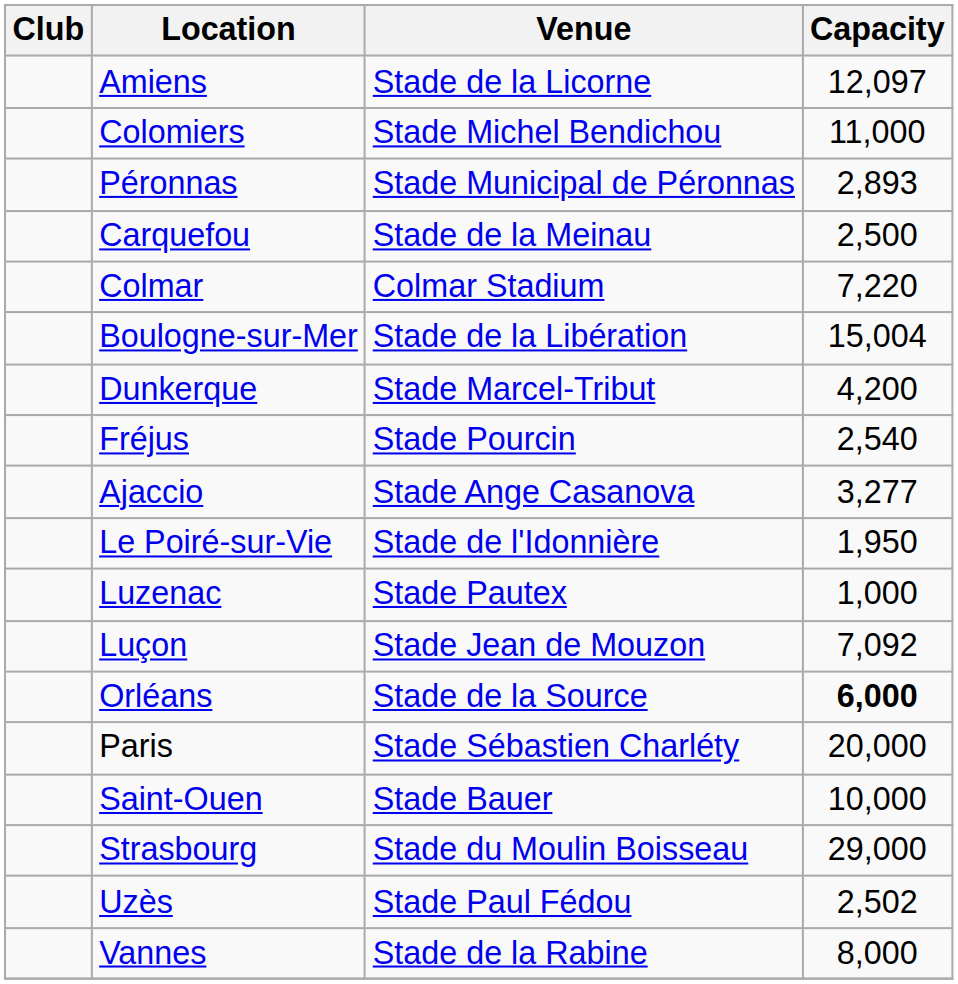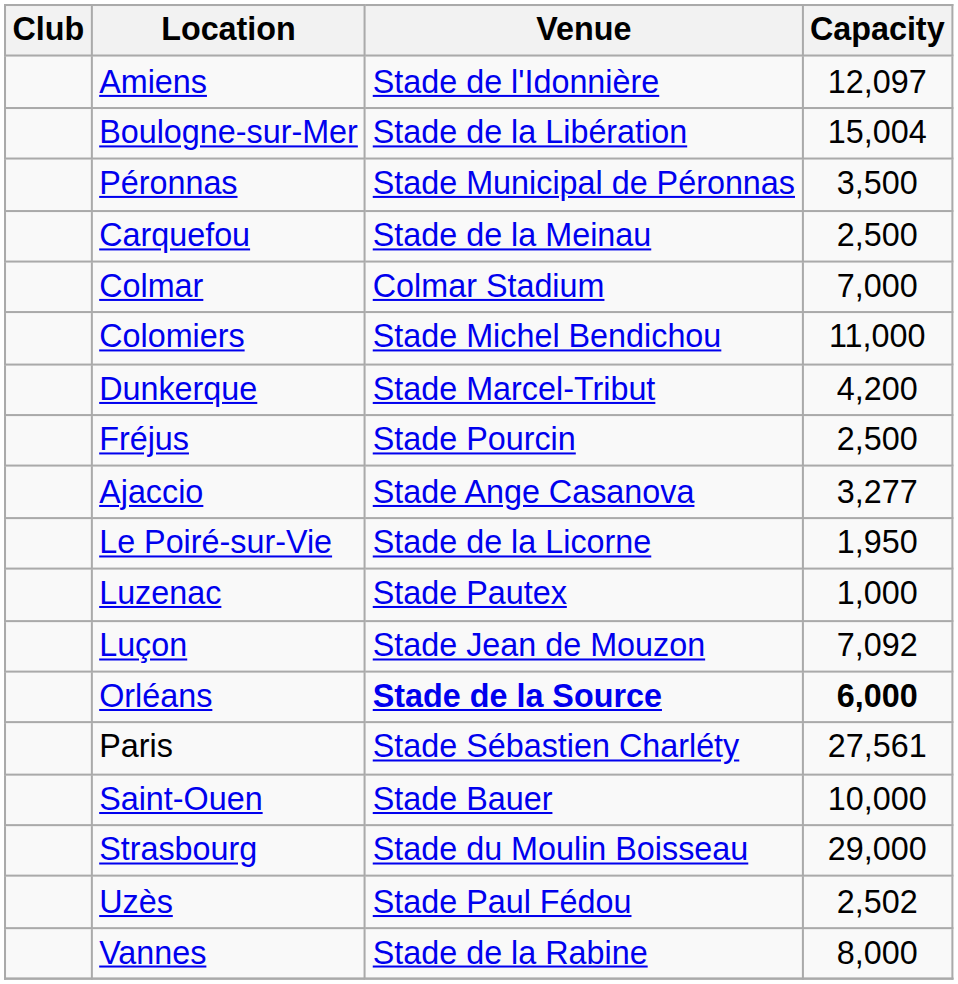 <table class="wikitable sortable">
 <tr>
 <th>Club</th>
 <th>Location</th>
 <th>Venue</th>
 <th>Capacity</th>
 </tr>
 <tr>
 <td></td>
 <td><a href='#'>Amiens</a></td>
-<td><a href='#'>Stade de la Licorne</a></td>
+<td><a href='#'>Stade de l'Idonnière</a></td>
 <td align="center">12,097</td>
 </tr>
 <tr>
 <td></td>
-<td><a href='#'>Colomiers</a></td>
-<td><a href='#'>Stade Michel Bendichou</a></td>
-<td align="center">11,000</td>
+<td><a href='#'>Boulogne-sur-Mer</a></td>
+<td><a href='#'>Stade de la Libération</a></td>
+<td align="center">15,004</td>
 </tr>
 <tr>
 <td></td>
 <td><a href='#'>Péronnas</a></td>
 <td><a href='#'>Stade Municipal de Péronnas</a></td>
-<td align="center">2,893</td>
+<td align="center">3,500</td>
 </tr>
 <tr>
 <td></td>
 <td><a href='#'>Carquefou</a></td>
 <td><a href='#'>Stade de la Meinau</a></td>
 <td align="center">2,500</td>
 </tr>
 <tr>
 <td></td>
 <td><a href='#'>Colmar</a></td>
 <td><a href='#'>Colmar Stadium</a></td>
-<td align="center">7,220</td>
+<td align="center">7,000</td>
 </tr>
 <tr>
 <td></td>
-<td><a href='#'>Boulogne-sur-Mer</a></td>
-<td><a href='#'>Stade de la Libération</a></td>
-<td align="center">15,004</td>
+<td><a href='#'>Colomiers</a></td>
+<td><a href='#'>Stade Michel Bendichou</a></td>
+<td align="center">11,000</td>
 </tr>
 <tr>
 <td></td>
 <td><a href='#'>Dunkerque</a></td>
 <td><a href='#'>Stade Marcel-Tribut</a></td>
 <td align="center">4,200</td>
 </tr>
 <tr>
 <td></td>
 <td><a href='#'>Fréjus</a></td>
 <td><a href='#'>Stade Pourcin</a></td>
-<td align="center">2,540</td>
+<td align="center">2,500</td>
 </tr>
 <tr>
 <td></td>
 <td><a href='#'>Ajaccio</a></td>
 <td><a href='#'>Stade Ange Casanova</a></td>
 <td align="center">3,277</td>
 </tr>
 <tr>
 <td></td>
 <td><a href='#'>Le Poiré-sur-Vie</a></td>
-<td><a href='#'>Stade de l'Idonnière</a></td>
+<td><a href='#'>Stade de la Licorne</a></td>
 <td align="center">1,950</td>
 </tr>
 <tr>
 <td></td>
 <td><a href='#'>Luzenac</a></td>
 <td><a href='#'>Stade Pautex</a></td>
 <td align="center">1,000</td>
 </tr>
 <tr>
 <td></td>
 <td><a href='#'>Luçon</a></td>
 <td><a href='#'>Stade Jean de Mouzon</a></td>
 <td align="center">7,092</td>
 </tr>
 <tr>
 <td></td>
 <td><a href='#'>Orléans</a></td>
-<td><a href='#'>Stade de la Source</a></td>
+<td><strong><a href='#'>Stade de la Source</a></strong></td>
 <td align="center"><strong>6,000</strong></td>
 </tr>
 <tr>
 <td></td>
 <td>Paris</td>
 <td><a href='#'>Stade Sébastien Charléty</a></td>
-<td align="center">20,000</td>
+<td align="center">27,561</td>
 </tr>
 <tr>
 <td></td>
 <td><a href='#'>Saint-Ouen</a></td>
 <td><a href='#'>Stade Bauer</a></td>
 <td align="center">10,000</td>
 </tr>
 <tr>
 <td></td>
 <td><a href='#'>Strasbourg</a></td>
 <td><a href='#'>Stade du Moulin Boisseau</a></td>
 <td align="center">29,000</td>
 </tr>
 <tr>
 <td></td>
 <td><a href='#'>Uzès</a></td>
 <td><a href='#'>Stade Paul Fédou</a></td>
 <td align="center">2,502</td>
 </tr>
 <tr>
 <td></td>
 <td><a href='#'>Vannes</a></td>
 <td><a href='#'>Stade de la Rabine</a></td>
 <td align="center">8,000</td>
 </tr>
 <tr>
 </tr>
 </table>
